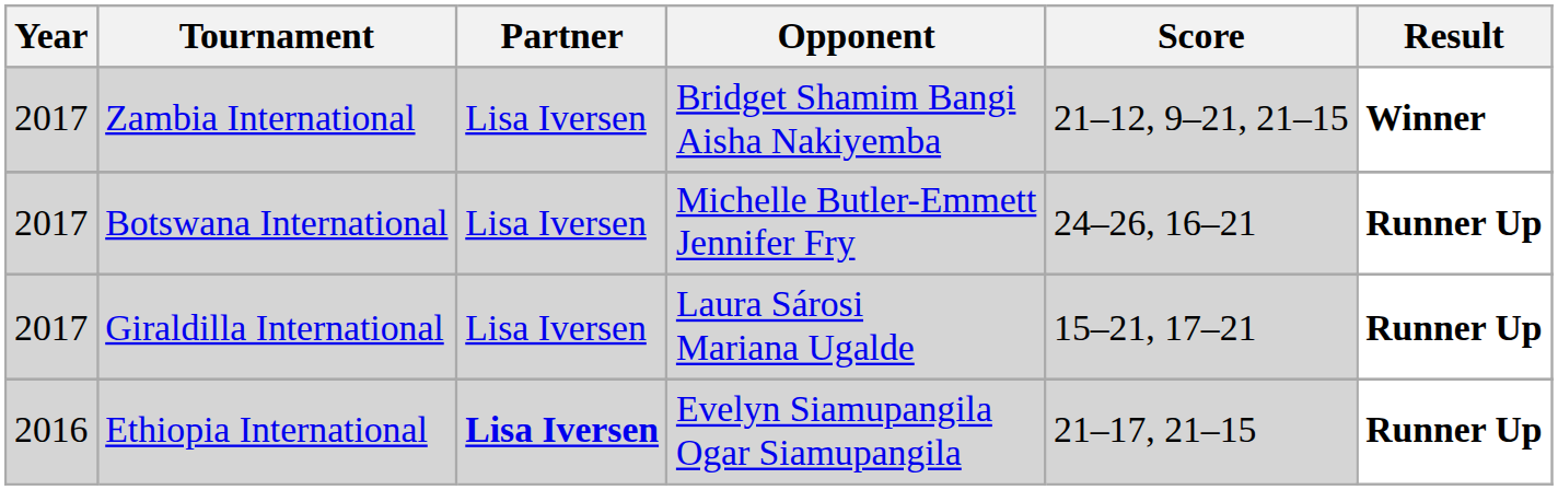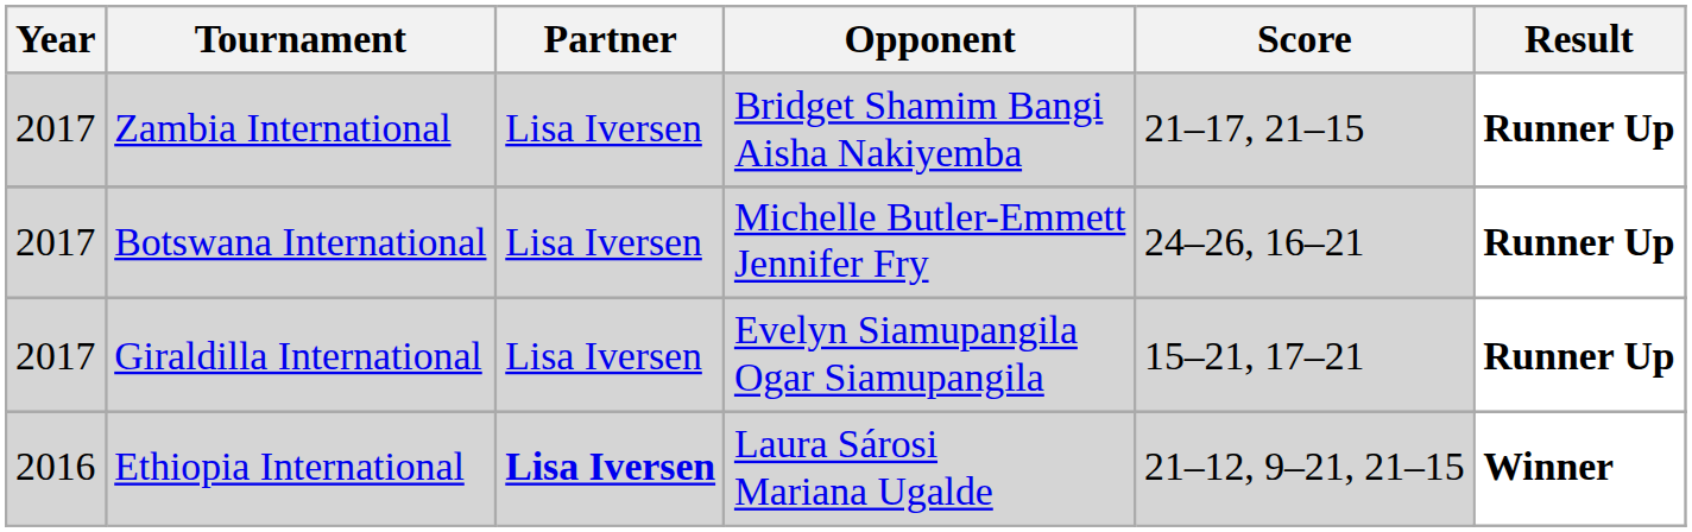 <table class="sortable wikitable" style="font-size: 90%;">
 <tr>
 <th>Year</th>
 <th>Tournament</th>
 <th>Partner</th>
 <th>Opponent</th>
 <th>Score</th>
 <th>Result</th>
 </tr>
 <tr style="background:#D5D5D5">
 <td align="center">2017</td>
 <td align="left"><a href='#'>Zambia International</a></td>
 <td align="left"> <a href='#'>Lisa Iversen</a></td>
 <td align="left"> <a href='#'>Bridget Shamim Bangi</a> <br>  <a href='#'>Aisha Nakiyemba</a></td>
-<td align="left">21–12, 9–21, 21–15</td>
-<td style="text-align:left; background:white"> <strong>Winner</strong></td>
+<td align="left">21–17, 21–15</td>
+<td style="text-align:left; background:white"> <strong>Runner Up</strong></td>
 </tr>
 <tr>
 </tr>
 <tr style="background:#D5D5D5">
 <td align="center">2017</td>
 <td align="left"><a href='#'>Botswana International</a></td>
 <td align="left"> <a href='#'>Lisa Iversen</a></td>
 <td align="left"> <a href='#'>Michelle Butler-Emmett</a> <br>  <a href='#'>Jennifer Fry</a></td>
 <td align="left">24–26, 16–21</td>
 <td style="text-align:left; background:white"> <strong>Runner Up</strong></td>
 </tr>
 <tr>
 </tr>
 <tr style="background:#D5D5D5">
 <td align="center">2017</td>
 <td align="left"><a href='#'>Giraldilla International</a></td>
 <td align="left"> <a href='#'>Lisa Iversen</a></td>
-<td align="left"> <a href='#'>Laura Sárosi</a> <br>  <a href='#'>Mariana Ugalde</a></td>
+<td align="left"> <a href='#'>Evelyn Siamupangila</a> <br>  <a href='#'>Ogar Siamupangila</a></td>
 <td align="left">15–21, 17–21</td>
 <td style="text-align:left; background:white"> <strong>Runner Up</strong></td>
 </tr>
 <tr>
 </tr>
 <tr style="background:#D5D5D5">
 <td align="center">2016</td>
 <td align="left"><a href='#'>Ethiopia International</a></td>
 <td align="left"><strong> <a href='#'>Lisa Iversen</a></strong></td>
-<td align="left"> <a href='#'>Evelyn Siamupangila</a> <br>  <a href='#'>Ogar Siamupangila</a></td>
-<td align="left">21–17, 21–15</td>
-<td style="text-align:left; background:white"> <strong>Runner Up</strong></td>
+<td align="left"> <a href='#'>Laura Sárosi</a> <br>  <a href='#'>Mariana Ugalde</a></td>
+<td align="left">21–12, 9–21, 21–15</td>
+<td style="text-align:left; background:white"> <strong>Winner</strong></td>
 </tr>
 </table>
